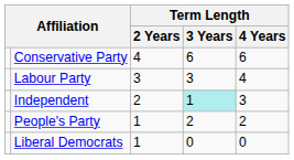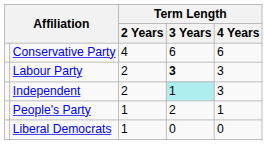 <table class="wikitable">
 <tr>
 <th colspan="2" rowspan="2">Affiliation</th>
 <th colspan="3" rowspan="1">Term Length</th>
 </tr>
 <tr>
 <th>2 Years</th>
 <th>3 Years</th>
 <th>4 Years</th>
 </tr>
 <tr>
 <td></td>
 <td><a href='#'>Conservative Party</a></td>
 <td>4</td>
 <td>6</td>
 <td>6</td>
 </tr>
 <tr>
 <td></td>
 <td><a href='#'>Labour Party</a></td>
+<td>2</td>
+<td><strong>3</strong></td>
 <td>3</td>
-<td>3</td>
-<td>4</td>
 </tr>
 <tr>
 <td></td>
 <td><a href='#'>Independent</a></td>
 <td>2</td>
 <td style="background: paleturquoise;">1</td>
 <td>3</td>
 </tr>
 <tr>
 <td></td>
 <td><a href='#'>People's Party</a></td>
 <td>1</td>
 <td>2</td>
-<td>2</td>
+<td>1</td>
 </tr>
 <tr>
 <td></td>
 <td><a href='#'>Liberal Democrats</a></td>
 <td>1</td>
 <td>0</td>
 <td>0</td>
 </tr>
 </table>
